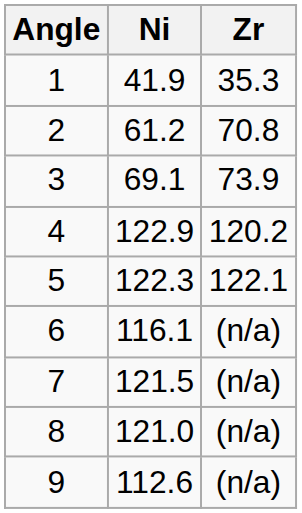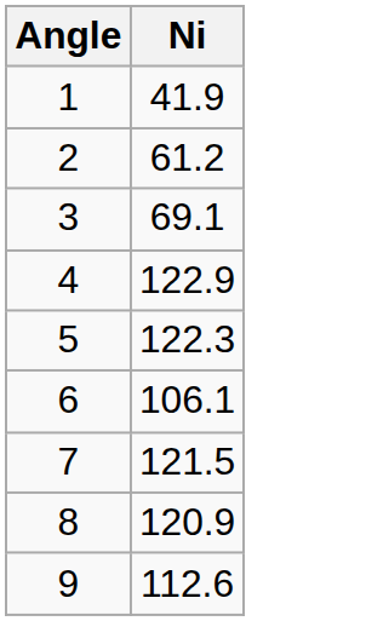 <table class="wikitable" style="text-align:center;">
 <tr>
 <th>Angle</th>
 <th>Ni</th>
-<th>Zr</th>
 </tr>
 <tr>
 <td>1</td>
 <td>41.9</td>
-<td>35.3</td>
 </tr>
 <tr>
 <td>2</td>
 <td>61.2</td>
-<td>70.8</td>
 </tr>
 <tr>
 <td>3</td>
 <td>69.1</td>
-<td>73.9</td>
 </tr>
 <tr>
 <td>4</td>
 <td>122.9</td>
-<td>120.2</td>
 </tr>
 <tr>
 <td>5</td>
 <td>122.3</td>
-<td>122.1</td>
 </tr>
 <tr>
 <td>6</td>
-<td>116.1</td>
-<td>(n/a)</td>
+<td>106.1</td>
 </tr>
 <tr>
 <td>7</td>
 <td>121.5</td>
-<td>(n/a)</td>
 </tr>
 <tr>
 <td>8</td>
-<td>121.0</td>
-<td>(n/a)</td>
+<td>120.9</td>
 </tr>
 <tr>
 <td>9</td>
 <td>112.6</td>
-<td>(n/a)</td>
 </tr>
 </table>
